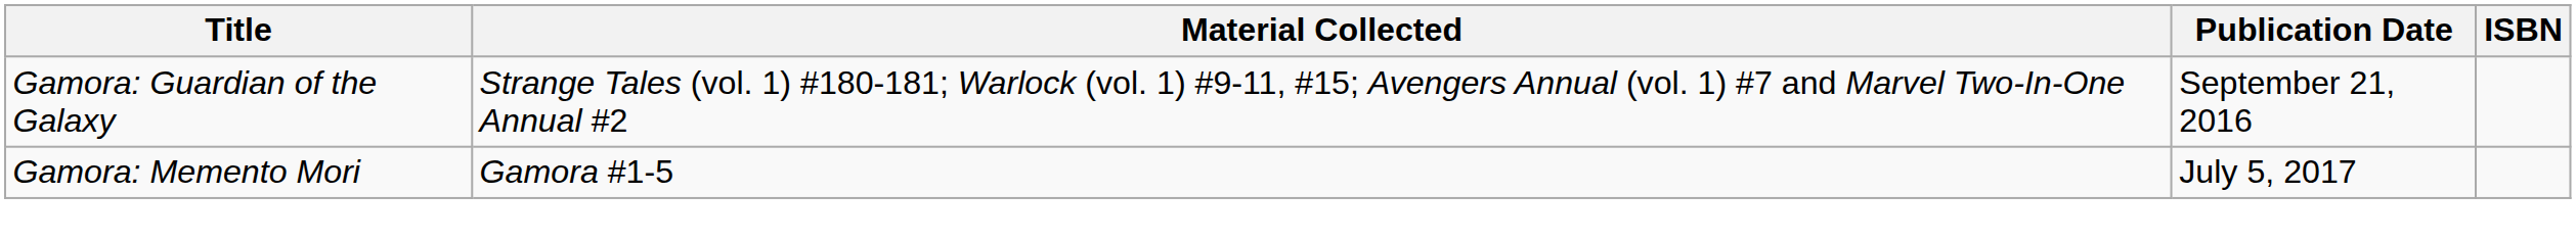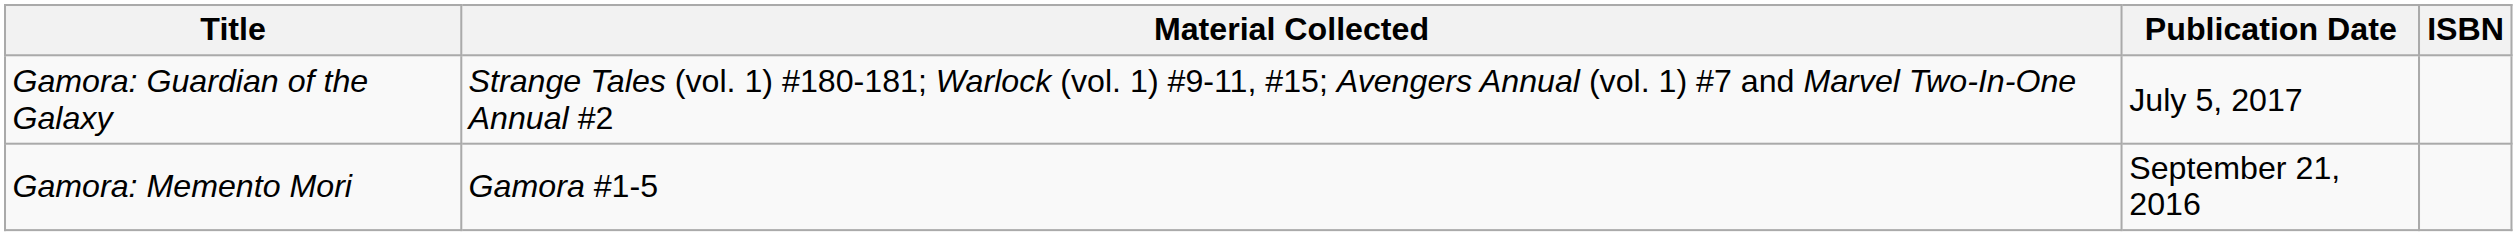 <table class="wikitable">
 <tr>
 <th>Title</th>
 <th>Material Collected</th>
 <th>Publication Date</th>
 <th>ISBN</th>
 </tr>
 <tr>
 <td><em>Gamora: Guardian of the Galaxy</em></td>
 <td><em>Strange Tales</em> (vol. 1) #180-181; <em>Warlock</em> (vol. 1) #9-11, #15; <em>Avengers Annual</em> (vol. 1) #7 and <em>Marvel Two-In-One Annual</em> #2</td>
-<td>September 21, 2016</td>
+<td>July 5, 2017</td>
 <td></td>
 </tr>
 <tr>
 <td><em>Gamora: Memento Mori</em></td>
 <td><em>Gamora</em> #1-5</td>
-<td>July 5, 2017</td>
+<td>September 21, 2016</td>
 <td></td>
 </tr>
 </table>
